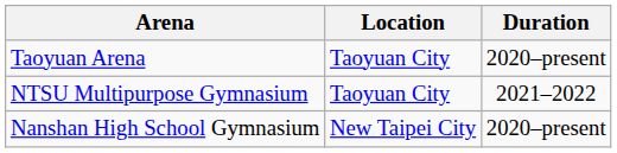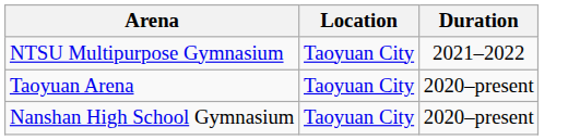 <table class="wikitable">
 <tr>
 <th>Arena</th>
 <th>Location</th>
 <th>Duration</th>
 </tr>
 <tr>
+<td><a href='#'>NTSU Multipurpose Gymnasium</a></td>
+<td><a href='#'>Taoyuan City</a></td>
+<td style="text-align:center;">2021–2022</td>
+</tr>
+<tr>
 <td><a href='#'>Taoyuan Arena</a></td>
 <td><a href='#'>Taoyuan City</a></td>
 <td style="text-align:center;">2020–present</td>
 </tr>
 <tr>
-<td><a href='#'>NTSU Multipurpose Gymnasium</a></td>
+<td><a href='#'>Nanshan High School</a> Gymnasium</td>
 <td><a href='#'>Taoyuan City</a></td>
-<td style="text-align:center;">2021–2022</td>
-</tr>
-<tr>
-<td><a href='#'>Nanshan High School</a> Gymnasium</td>
-<td><a href='#'>New Taipei City</a></td>
 <td style="text-align:center;">2020–present</td>
 </tr>
 </table>
